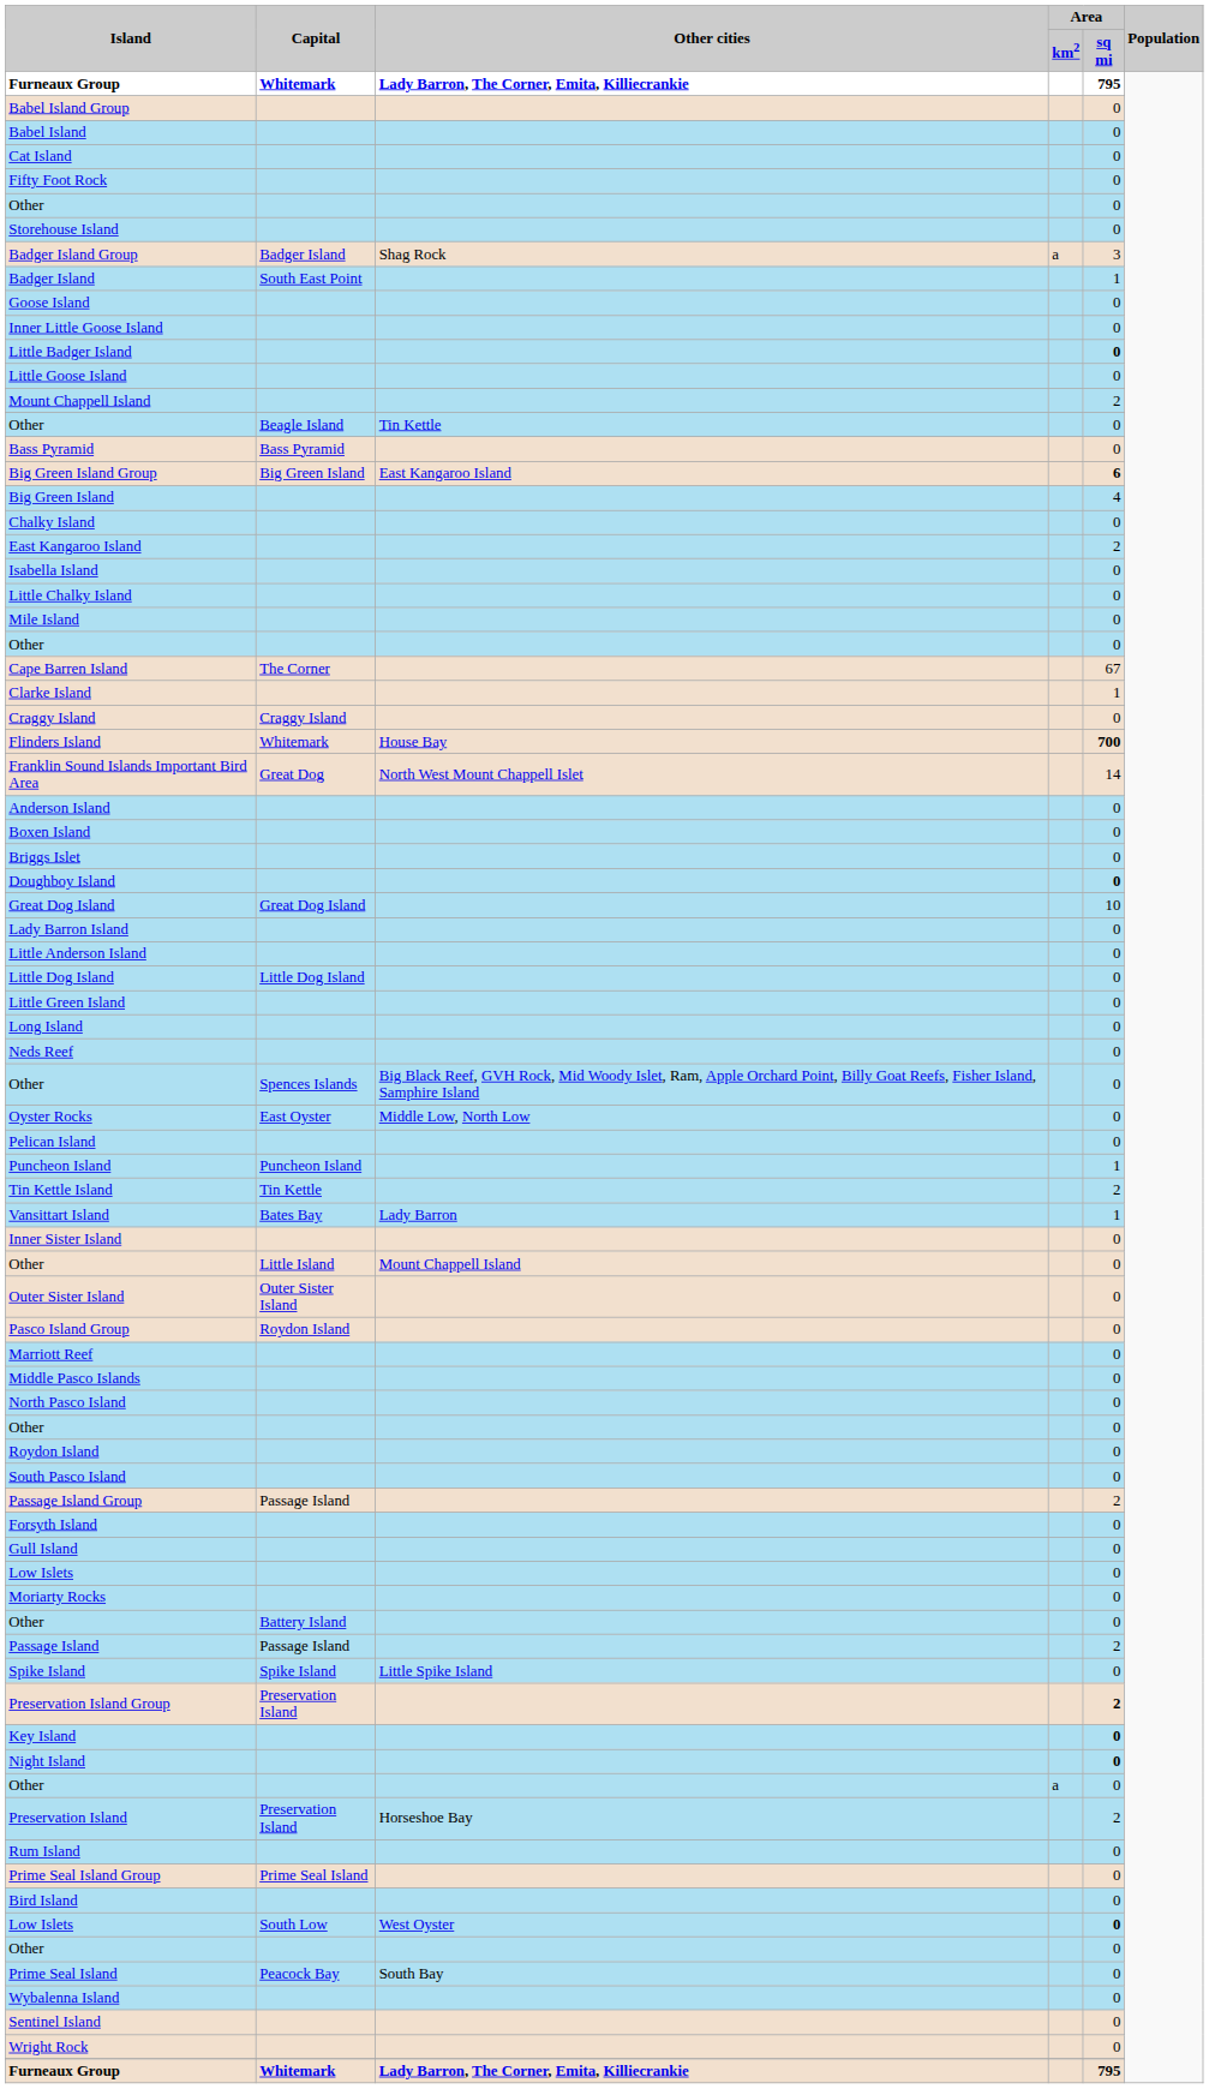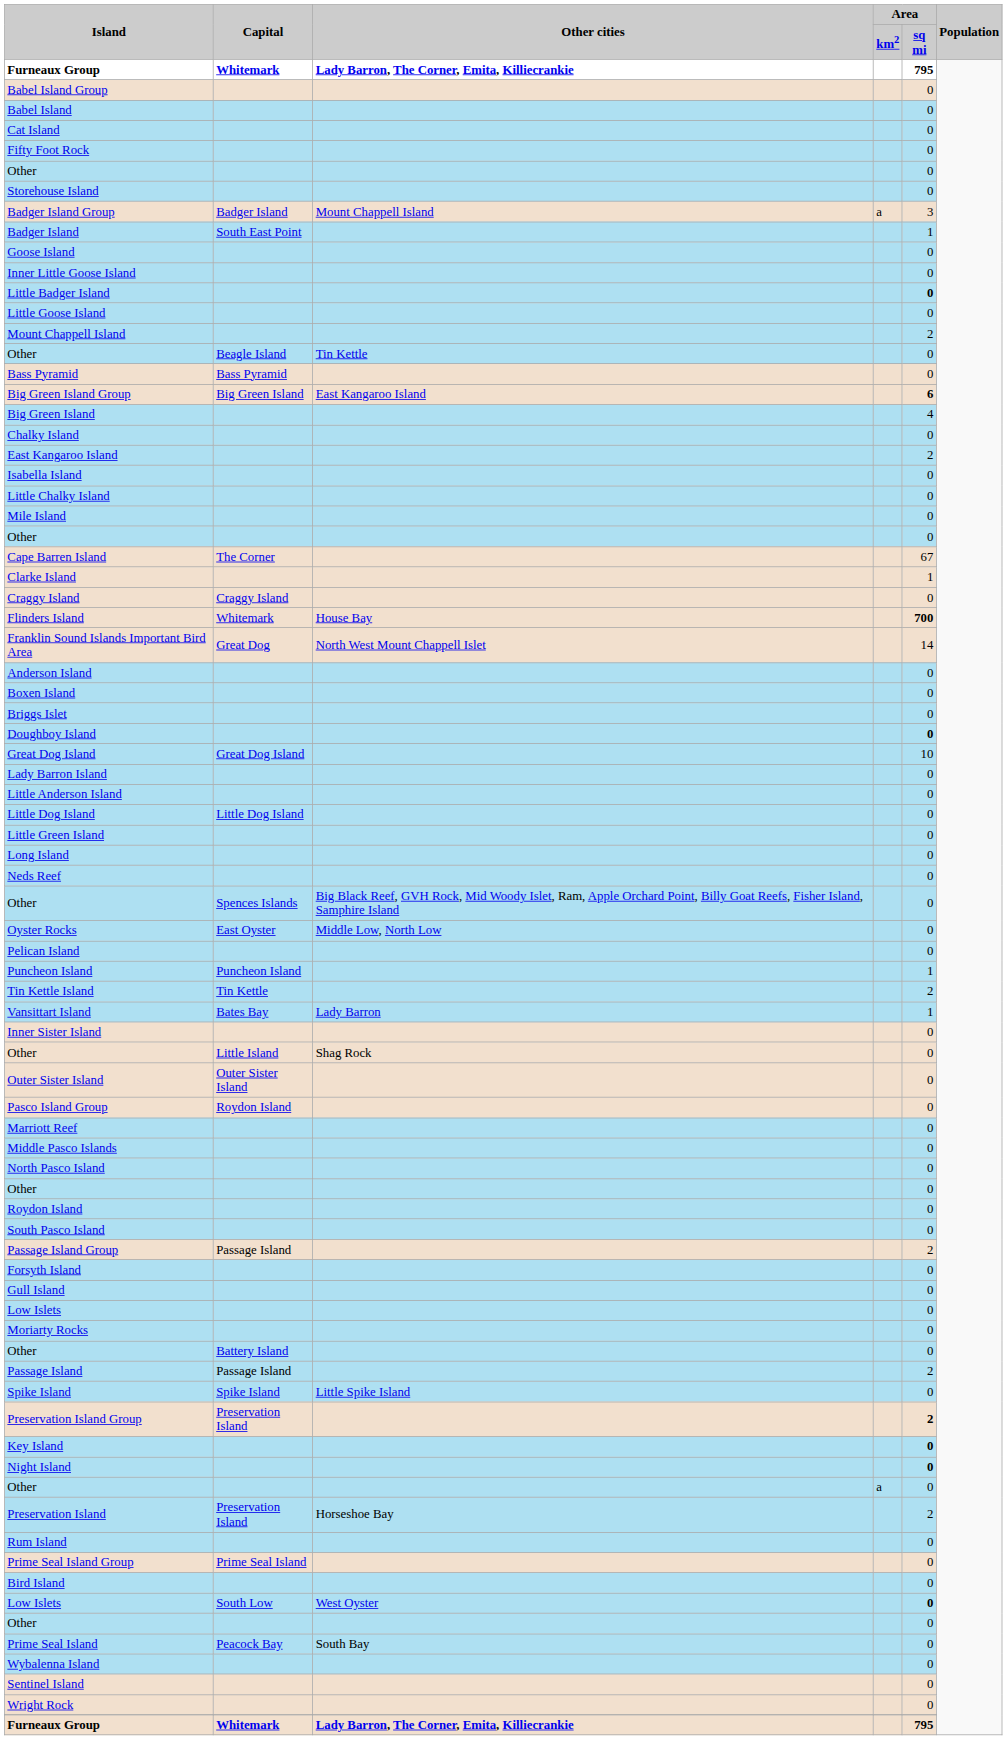 <table class="wikitable sortable">
 <tr>
 <th style="background: #CCC;" rowspan=2 class="unsortable">Island</th>
 <th style="background: #CCC;" rowspan=2 class="unsortable">Capital</th>
 <th style="background: #CCC;" rowspan=2 class="unsortable">Other cities</th>
 <th style="background: #CCC;" colspan=2 class="unsortable">Area</th>
 <th style="background: #CCC;" rowspan=2>Population</th>
 </tr>
 <tr style="background: #CCC;">
 <th style="background: #CCC;"><a href='#'>km<sup>2</sup></a></th>
 <th style="background: #CCC;"><a href='#'>sq mi</a></th>
 </tr>
 <tr style="background:#FFFFFF;">
 <td><strong>Furneaux Group</strong></td>
 <td><strong><a href='#'>Whitemark</a></strong></td>
 <td><strong><a href='#'>Lady Barron</a>, <a href='#'>The Corner</a>, <a href='#'>Emita</a>, <a href='#'>Killiecrankie</a></strong></td>
 <td></td>
 <td align="right"><strong>795</strong></td>
 </tr>
 <tr style="background:#F2E0CE;">
 <td><a href='#'>Babel Island Group</a></td>
 <td></td>
 <td></td>
 <td></td>
 <td align="right">0</td>
 </tr>
 <tr style="background:#AEE0F2;">
 <td><a href='#'>Babel Island</a></td>
 <td></td>
 <td></td>
 <td></td>
 <td align="right">0</td>
 </tr>
 <tr style="background:#AEE0F2;">
 <td><a href='#'>Cat Island</a></td>
 <td></td>
 <td></td>
 <td></td>
 <td align="right">0</td>
 </tr>
 <tr style="background:#AEE0F2;">
 <td><a href='#'>Fifty Foot Rock</a></td>
 <td></td>
 <td></td>
 <td></td>
 <td align="right">0</td>
 </tr>
 <tr style="background:#AEE0F2;">
 <td>Other</td>
 <td></td>
 <td></td>
 <td></td>
 <td align="right">0</td>
 </tr>
 <tr style="background:#AEE0F2;">
 <td><a href='#'>Storehouse Island</a></td>
 <td></td>
 <td></td>
 <td></td>
 <td align="right">0</td>
 </tr>
 <tr style="background:#F2E0CE;">
 <td><a href='#'>Badger Island Group</a></td>
 <td><a href='#'>Badger Island</a></td>
-<td>Shag Rock</td>
+<td><a href='#'>Mount Chappell Island</a></td>
 <td>a</td>
 <td align="right">3</td>
 </tr>
 <tr style="background:#AEE0F2;">
 <td><a href='#'>Badger Island</a></td>
 <td><a href='#'>South East Point</a></td>
 <td></td>
 <td></td>
 <td align="right">1</td>
 </tr>
 <tr style="background:#AEE0F2;">
 <td><a href='#'>Goose Island</a></td>
 <td></td>
 <td></td>
 <td></td>
 <td align="right">0</td>
 </tr>
 <tr style="background:#AEE0F2;">
 <td><a href='#'>Inner Little Goose Island</a></td>
 <td></td>
 <td></td>
 <td></td>
 <td align="right">0</td>
 </tr>
 <tr style="background:#AEE0F2;">
 <td><a href='#'>Little Badger Island</a></td>
 <td></td>
 <td></td>
 <td></td>
 <td align="right"><strong>0</strong></td>
 </tr>
 <tr style="background:#AEE0F2;">
 <td><a href='#'>Little Goose Island</a></td>
 <td></td>
 <td></td>
 <td></td>
 <td align="right">0</td>
 </tr>
 <tr style="background:#AEE0F2;">
 <td><a href='#'>Mount Chappell Island</a></td>
 <td></td>
 <td></td>
 <td></td>
 <td align="right">2</td>
 </tr>
 <tr style="background:#AEE0F2;">
 <td>Other</td>
 <td><a href='#'>Beagle Island</a></td>
 <td><a href='#'>Tin Kettle</a></td>
 <td></td>
 <td align="right">0</td>
 </tr>
 <tr style="background:#F2E0CE;">
 <td><a href='#'>Bass Pyramid</a></td>
 <td><a href='#'>Bass Pyramid</a></td>
 <td></td>
 <td></td>
 <td align="right">0</td>
 </tr>
 <tr style="background:#F2E0CE;">
 <td><a href='#'>Big Green Island Group</a></td>
 <td><a href='#'>Big Green Island</a></td>
 <td><a href='#'>East Kangaroo Island</a></td>
 <td></td>
 <td align="right"><strong>6</strong></td>
 </tr>
 <tr style="background:#AEE0F2;">
 <td><a href='#'>Big Green Island</a></td>
 <td></td>
 <td></td>
 <td></td>
 <td align="right">4</td>
 </tr>
 <tr style="background:#AEE0F2;">
 <td><a href='#'>Chalky Island</a></td>
 <td></td>
 <td></td>
 <td></td>
 <td align="right">0</td>
 </tr>
 <tr style="background:#AEE0F2;">
 <td><a href='#'>East Kangaroo Island</a></td>
 <td></td>
 <td></td>
 <td></td>
 <td align="right">2</td>
 </tr>
 <tr style="background:#AEE0F2;">
 <td><a href='#'>Isabella Island</a></td>
 <td></td>
 <td></td>
 <td></td>
 <td align="right">0</td>
 </tr>
 <tr style="background:#AEE0F2;">
 <td><a href='#'>Little Chalky Island</a></td>
 <td></td>
 <td></td>
 <td></td>
 <td align="right">0</td>
 </tr>
 <tr style="background:#AEE0F2;">
 <td><a href='#'>Mile Island</a></td>
 <td></td>
 <td></td>
 <td></td>
 <td align="right">0</td>
 </tr>
 <tr style="background:#AEE0F2;">
 <td>Other</td>
 <td></td>
 <td></td>
 <td></td>
 <td align="right">0</td>
 </tr>
 <tr style="background:#F2E0CE;">
 <td><a href='#'>Cape Barren Island</a></td>
 <td><a href='#'>The Corner</a></td>
 <td></td>
 <td></td>
 <td align="right">67</td>
 </tr>
 <tr style="background:#F2E0CE;">
 <td><a href='#'>Clarke Island</a></td>
 <td></td>
 <td></td>
 <td></td>
 <td align="right">1</td>
 </tr>
 <tr style="background:#F2E0CE;">
 <td><a href='#'>Craggy Island</a></td>
 <td><a href='#'>Craggy Island</a></td>
 <td></td>
 <td></td>
 <td align="right">0</td>
 </tr>
 <tr style="background:#F2E0CE;">
 <td><a href='#'>Flinders Island</a></td>
 <td><a href='#'>Whitemark</a></td>
 <td><a href='#'>House Bay</a></td>
 <td></td>
 <td align="right"><strong>700</strong></td>
 </tr>
 <tr style="background:#F2E0CE;">
 <td><a href='#'>Franklin Sound Islands Important Bird Area</a></td>
 <td><a href='#'>Great Dog</a></td>
 <td><a href='#'>North West Mount Chappell Islet</a></td>
 <td></td>
 <td align="right">14</td>
 </tr>
 <tr style="background:#AEE0F2;">
 <td><a href='#'>Anderson Island</a></td>
 <td></td>
 <td></td>
 <td></td>
 <td align="right">0</td>
 </tr>
 <tr style="background:#AEE0F2;">
 <td><a href='#'>Boxen Island</a></td>
 <td></td>
 <td></td>
 <td></td>
 <td align="right">0</td>
 </tr>
 <tr style="background:#AEE0F2;">
 <td><a href='#'>Briggs Islet</a></td>
 <td></td>
 <td></td>
 <td></td>
 <td align="right">0</td>
 </tr>
 <tr style="background:#AEE0F2;">
 <td><a href='#'>Doughboy Island</a></td>
 <td></td>
 <td></td>
 <td></td>
 <td align="right"><strong>0</strong></td>
 </tr>
 <tr style="background:#AEE0F2;">
 <td><a href='#'>Great Dog Island</a></td>
 <td><a href='#'>Great Dog Island</a></td>
 <td></td>
 <td></td>
 <td align="right">10</td>
 </tr>
 <tr style="background:#AEE0F2;">
 <td><a href='#'>Lady Barron Island</a></td>
 <td></td>
 <td></td>
 <td></td>
 <td align="right">0</td>
 </tr>
 <tr style="background:#AEE0F2;">
 <td><a href='#'>Little Anderson Island</a></td>
 <td></td>
 <td></td>
 <td></td>
 <td align="right">0</td>
 </tr>
 <tr style="background:#AEE0F2;">
 <td><a href='#'>Little Dog Island</a></td>
 <td><a href='#'>Little Dog Island</a></td>
 <td></td>
 <td></td>
 <td align="right">0</td>
 </tr>
 <tr style="background:#AEE0F2;">
 <td><a href='#'>Little Green Island</a></td>
 <td></td>
 <td></td>
 <td></td>
 <td align="right">0</td>
 </tr>
 <tr style="background:#AEE0F2;">
 <td><a href='#'>Long Island</a></td>
 <td></td>
 <td></td>
 <td></td>
 <td align="right">0</td>
 </tr>
 <tr style="background:#AEE0F2;">
 <td><a href='#'>Neds Reef</a></td>
 <td></td>
 <td></td>
 <td></td>
 <td align="right">0</td>
 </tr>
 <tr style="background:#AEE0F2;">
 <td>Other</td>
 <td><a href='#'>Spences Islands</a></td>
 <td><a href='#'>Big Black Reef</a>, <a href='#'>GVH Rock</a>, <a href='#'>Mid Woody Islet</a>, Ram, <a href='#'>Apple Orchard Point</a>, <a href='#'>Billy Goat Reefs</a>, <a href='#'>Fisher Island</a>, <a href='#'>Samphire Island</a></td>
 <td></td>
 <td align="right">0</td>
 </tr>
 <tr style="background:#AEE0F2;">
 <td><a href='#'>Oyster Rocks</a></td>
 <td><a href='#'>East Oyster</a></td>
 <td><a href='#'>Middle Low</a>, <a href='#'>North Low</a></td>
 <td></td>
 <td align="right">0</td>
 </tr>
 <tr style="background:#AEE0F2;">
 <td><a href='#'>Pelican Island</a></td>
 <td></td>
 <td></td>
 <td></td>
 <td align="right">0</td>
 </tr>
 <tr style="background:#AEE0F2;">
 <td><a href='#'>Puncheon Island</a></td>
 <td><a href='#'>Puncheon Island</a></td>
 <td></td>
 <td></td>
 <td align="right">1</td>
 </tr>
 <tr style="background:#AEE0F2;">
 <td><a href='#'>Tin Kettle Island</a></td>
 <td><a href='#'>Tin Kettle</a></td>
 <td></td>
 <td></td>
 <td align="right">2</td>
 </tr>
 <tr style="background:#AEE0F2;">
 <td><a href='#'>Vansittart Island</a></td>
 <td><a href='#'>Bates Bay</a></td>
 <td><a href='#'>Lady Barron</a></td>
 <td></td>
 <td align="right">1</td>
 </tr>
 <tr style="background:#F2E0CE;">
 <td><a href='#'>Inner Sister Island</a></td>
 <td></td>
 <td></td>
 <td></td>
 <td align="right">0</td>
 </tr>
 <tr style="background:#F2E0CE;">
 <td>Other</td>
 <td><a href='#'>Little Island</a></td>
-<td><a href='#'>Mount Chappell Island</a></td>
+<td>Shag Rock</td>
 <td></td>
 <td align="right">0</td>
 </tr>
 <tr style="background:#F2E0CE;">
 <td><a href='#'>Outer Sister Island</a></td>
 <td><a href='#'>Outer Sister Island</a></td>
 <td></td>
 <td></td>
 <td align="right">0</td>
 </tr>
 <tr style="background:#F2E0CE;">
 <td><a href='#'>Pasco Island Group</a></td>
 <td><a href='#'>Roydon Island</a></td>
 <td></td>
 <td></td>
 <td align="right">0</td>
 </tr>
 <tr style="background:#AEE0F2;">
 <td><a href='#'>Marriott Reef</a></td>
 <td></td>
 <td></td>
 <td></td>
 <td align="right">0</td>
 </tr>
 <tr style="background:#AEE0F2;">
 <td><a href='#'>Middle Pasco Islands</a></td>
 <td></td>
 <td></td>
 <td></td>
 <td align="right">0</td>
 </tr>
 <tr style="background:#AEE0F2;">
 <td><a href='#'>North Pasco Island</a></td>
 <td></td>
 <td></td>
 <td></td>
 <td align="right">0</td>
 </tr>
 <tr style="background:#AEE0F2;">
 <td>Other</td>
 <td></td>
 <td></td>
 <td></td>
 <td align="right">0</td>
 </tr>
 <tr style="background:#AEE0F2;">
 <td><a href='#'>Roydon Island</a></td>
 <td></td>
 <td></td>
 <td></td>
 <td align="right">0</td>
 </tr>
 <tr style="background:#AEE0F2;">
 <td><a href='#'>South Pasco Island</a></td>
 <td></td>
 <td></td>
 <td></td>
 <td align="right">0</td>
 </tr>
 <tr style="background:#F2E0CE;">
 <td><a href='#'>Passage Island Group</a></td>
 <td>Passage Island</td>
 <td></td>
 <td></td>
 <td align="right">2</td>
 </tr>
 <tr style="background:#AEE0F2;">
 <td><a href='#'>Forsyth Island</a></td>
 <td></td>
 <td></td>
 <td></td>
 <td align="right">0</td>
 </tr>
 <tr style="background:#AEE0F2;">
 <td><a href='#'>Gull Island</a></td>
 <td></td>
 <td></td>
 <td></td>
 <td align="right">0</td>
 </tr>
 <tr style="background:#AEE0F2;">
 <td><a href='#'>Low Islets</a></td>
 <td></td>
 <td></td>
 <td></td>
 <td align="right">0</td>
 </tr>
 <tr style="background:#AEE0F2;">
 <td><a href='#'>Moriarty Rocks</a></td>
 <td></td>
 <td></td>
 <td></td>
 <td align="right">0</td>
 </tr>
 <tr style="background:#AEE0F2;">
 <td>Other</td>
 <td><a href='#'>Battery Island</a></td>
 <td></td>
 <td></td>
 <td align="right">0</td>
 </tr>
 <tr style="background:#AEE0F2;">
 <td><a href='#'>Passage Island</a></td>
 <td>Passage Island</td>
 <td></td>
 <td></td>
 <td align="right">2</td>
 </tr>
 <tr style="background:#AEE0F2;">
 <td><a href='#'>Spike Island</a></td>
 <td><a href='#'>Spike Island</a></td>
 <td><a href='#'>Little Spike Island</a></td>
 <td></td>
 <td align="right">0</td>
 </tr>
 <tr style="background:#F2E0CE;">
 <td><a href='#'>Preservation Island Group</a></td>
 <td><a href='#'>Preservation Island</a></td>
 <td></td>
 <td></td>
 <td align="right"><strong>2</strong></td>
 </tr>
 <tr style="background:#AEE0F2;">
 <td><a href='#'>Key Island</a></td>
 <td></td>
 <td></td>
 <td></td>
 <td align="right"><strong>0</strong></td>
 </tr>
 <tr style="background:#AEE0F2;">
 <td><a href='#'>Night Island</a></td>
 <td></td>
 <td></td>
 <td></td>
 <td align="right"><strong>0</strong></td>
 </tr>
 <tr style="background:#AEE0F2;">
 <td>Other</td>
 <td></td>
 <td></td>
 <td>a</td>
 <td align="right">0</td>
 </tr>
 <tr style="background:#AEE0F2;">
 <td><a href='#'>Preservation Island</a></td>
 <td><a href='#'>Preservation Island</a></td>
 <td>Horseshoe Bay</td>
 <td></td>
 <td align="right">2</td>
 </tr>
 <tr style="background:#AEE0F2;">
 <td><a href='#'>Rum Island</a></td>
 <td></td>
 <td></td>
 <td></td>
 <td align="right">0</td>
 </tr>
 <tr style="background:#F2E0CE;">
 <td><a href='#'>Prime Seal Island Group</a></td>
 <td><a href='#'>Prime Seal Island</a></td>
 <td></td>
 <td></td>
 <td align="right">0</td>
 </tr>
 <tr style="background:#AEE0F2;">
 <td><a href='#'>Bird Island</a></td>
 <td></td>
 <td></td>
 <td></td>
 <td align="right">0</td>
 </tr>
 <tr style="background:#AEE0F2;">
 <td><a href='#'>Low Islets</a></td>
 <td><a href='#'>South Low</a></td>
 <td><a href='#'>West Oyster</a></td>
 <td></td>
 <td align="right"><strong>0</strong></td>
 </tr>
 <tr style="background:#AEE0F2;">
 <td>Other</td>
 <td></td>
 <td></td>
 <td></td>
 <td align="right">0</td>
 </tr>
 <tr style="background:#AEE0F2;">
 <td><a href='#'>Prime Seal Island</a></td>
 <td><a href='#'>Peacock Bay</a></td>
 <td>South Bay</td>
 <td></td>
 <td align="right">0</td>
 </tr>
 <tr style="background:#AEE0F2;">
 <td><a href='#'>Wybalenna Island</a></td>
 <td></td>
 <td></td>
 <td></td>
 <td align="right">0</td>
 </tr>
 <tr style="background:#F2E0CE;">
 <td><a href='#'>Sentinel Island</a></td>
 <td></td>
 <td></td>
 <td></td>
 <td align="right">0</td>
 </tr>
 <tr style="background:#F2E0CE;">
 <td><a href='#'>Wright Rock</a></td>
 <td></td>
 <td></td>
 <td></td>
 <td align="right">0</td>
 </tr>
 <tr>
 </tr>
 <tr style="background:#F2E0CE;" | class="sortbottom">
 <td><strong>Furneaux Group</strong></td>
 <td><strong><a href='#'>Whitemark</a></strong></td>
 <td><strong><a href='#'>Lady Barron</a>, <a href='#'>The Corner</a>, <a href='#'>Emita</a>, <a href='#'>Killiecrankie</a></strong></td>
 <td></td>
 <td align="right"><strong>795</strong></td>
 </tr>
 </table>
